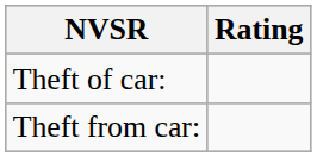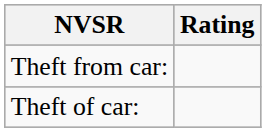 <table class="wikitable">
 <tr>
 <th>NVSR</th>
 <th>Rating</th>
 </tr>
 <tr>
+<td>Theft from car:</td>
+<td></td>
+</tr>
+<tr>
 <td>Theft of car:</td>
 <td></td>
 </tr>
-<tr>
-<td>Theft from car:</td>
-<td></td>
-</tr>
 </table>
